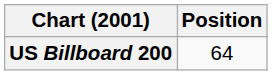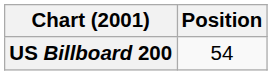 <table class="wikitable plainrowheaders" style="text-align:center">
 <tr>
 <th scope="col">Chart (2001)</th>
 <th scope="col">Position</th>
 </tr>
 <tr>
 <th scope="row">US <em>Billboard</em> 200</th>
-<td>64</td>
+<td>54</td>
 </tr>
 </table>
